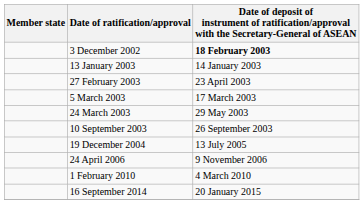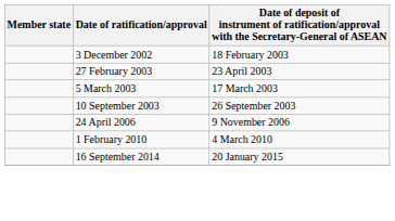 <table class="wikitable">
 <tr>
 <th>Member state</th>
 <th>Date of ratification/approval</th>
 <th>Date of deposit of<br>instrument of ratification/approval<br>with the Secretary-General of ASEAN</th>
 </tr>
 <tr>
 <td></td>
 <td>3 December 2002</td>
-<td><strong>18 February 2003</strong></td>
-</tr>
-<tr>
-<td></td>
-<td>13 January 2003</td>
-<td>14 January 2003</td>
+<td>18 February 2003</td>
 </tr>
 <tr>
 <td></td>
 <td>27 February 2003</td>
 <td>23 April 2003</td>
 </tr>
 <tr>
 <td></td>
 <td>5 March 2003</td>
 <td>17 March 2003</td>
 </tr>
 <tr>
 <td></td>
-<td>24 March 2003</td>
-<td>29 May 2003</td>
-</tr>
-<tr>
-<td></td>
 <td>10 September 2003</td>
 <td>26 September 2003</td>
-</tr>
-<tr>
-<td></td>
-<td>19 December 2004</td>
-<td>13 July 2005</td>
 </tr>
 <tr>
 <td></td>
 <td>24 April 2006</td>
 <td>9 November 2006</td>
 </tr>
 <tr>
 <td></td>
 <td>1 February 2010</td>
 <td>4 March 2010</td>
 </tr>
 <tr>
 <td></td>
 <td>16 September 2014</td>
 <td>20 January 2015</td>
 </tr>
 <tr>
 </tr>
 </table>
